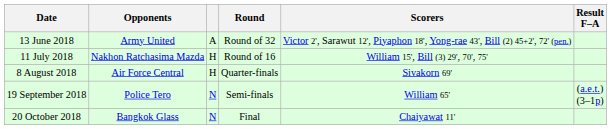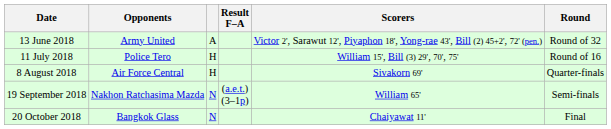 <table class="wikitable" style="text-align:center">
 <tr>
 <th>Date</th>
 <th>Opponents</th>
 <th></th>
+<th>Result<br>F–A</th>
+<th>Scorers</th>
 <th>Round</th>
-<th>Scorers</th>
-<th>Result<br>F–A</th>
 </tr>
 <tr bgcolor="#ddffdd">
 <td nowrap>13 June 2018</td>
 <td nowrap><a href='#'>Army United</a></td>
 <td>A</td>
+<td nowrap> </td>
+<td nowrap><a href='#'>Victor</a> <small>2'</small>, Sarawut <small>12'</small>, <a href='#'>Piyaphon</a> <small>18'</small>, <a href='#'>Yong-rae</a> <small>43'</small>, <a href='#'>Bill</a> <small>(2) 45+2'</small>, <small>72' (<a href='#'>pen.</a>)</small></td>
 <td nowrap>Round of 32</td>
-<td nowrap><a href='#'>Victor</a> <small>2'</small>, Sarawut <small>12'</small>, <a href='#'>Piyaphon</a> <small>18'</small>, <a href='#'>Yong-rae</a> <small>43'</small>, <a href='#'>Bill</a> <small>(2) 45+2'</small>, <small>72' (<a href='#'>pen.</a>)</small></td>
-<td nowrap> </td>
 </tr>
 <tr bgcolor="#ddffdd">
 <td nowrap>11 July 2018</td>
-<td nowrap><a href='#'>Nakhon Ratchasima Mazda</a></td>
+<td nowrap><a href='#'>Police Tero</a></td>
 <td>H</td>
+<td nowrap> </td>
+<td nowrap><a href='#'>William</a> <small>15'</small>, <a href='#'>Bill</a> <small>(3) 29'</small>, <small>70'</small>, <small>75'</small></td>
 <td nowrap>Round of 16</td>
-<td nowrap><a href='#'>William</a> <small>15'</small>, <a href='#'>Bill</a> <small>(3) 29'</small>, <small>70'</small>, <small>75'</small></td>
-<td nowrap> </td>
 </tr>
 <tr bgcolor="#ddffdd">
 <td nowrap>8 August 2018</td>
 <td nowrap><a href='#'>Air Force Central</a></td>
 <td>H</td>
+<td nowrap> </td>
+<td nowrap><a href='#'>Sivakorn</a> <small>69'</small></td>
 <td nowrap>Quarter-finals</td>
-<td nowrap><a href='#'>Sivakorn</a> <small>69'</small></td>
-<td nowrap> </td>
 </tr>
 <tr bgcolor="#ddffdd">
 <td nowrap>19 September 2018</td>
-<td nowrap><a href='#'>Police Tero</a></td>
+<td nowrap><a href='#'>Nakhon Ratchasima Mazda</a></td>
 <td><a href='#'>N</a></td>
+<td nowrap>  (<a href='#'>a.e.t.</a>)<br>(3–1<a href='#'>p</a>)</td>
+<td nowrap><a href='#'>William</a> <small>65'</small></td>
 <td nowrap>Semi-finals</td>
-<td nowrap><a href='#'>William</a> <small>65'</small></td>
-<td nowrap>  (<a href='#'>a.e.t.</a>)<br>(3–1<a href='#'>p</a>)</td>
 </tr>
 <tr bgcolor="#ddffdd">
 <td nowrap>20 October 2018</td>
 <td nowrap><a href='#'>Bangkok Glass</a></td>
 <td><a href='#'>N</a></td>
+<td nowrap> </td>
+<td nowrap><a href='#'>Chaiyawat</a> <small>11'</small></td>
 <td nowrap>Final</td>
-<td nowrap><a href='#'>Chaiyawat</a> <small>11'</small></td>
-<td nowrap> </td>
 </tr>
 </table>
